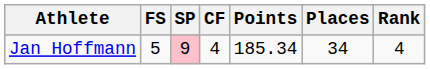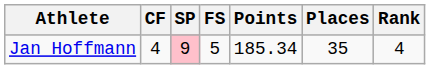 <table class="wikitable" border="1" style="font-size:90%">
 <tr>
 <th>Athlete</th>
+<th>CF</th>
+<th>SP</th>
 <th>FS</th>
-<th>SP</th>
-<th>CF</th>
 <th>Points</th>
 <th>Places</th>
 <th>Rank</th>
 </tr>
 <tr align=center>
 <td align=left><a href='#'>Jan Hoffmann</a></td>
+<td>4</td>
+<td style="background: pink;">9</td>
 <td>5</td>
-<td style="background: pink;">9</td>
-<td>4</td>
 <td>185.34</td>
-<td>34</td>
+<td>35</td>
 <td>4</td>
 </tr>
 </table>
